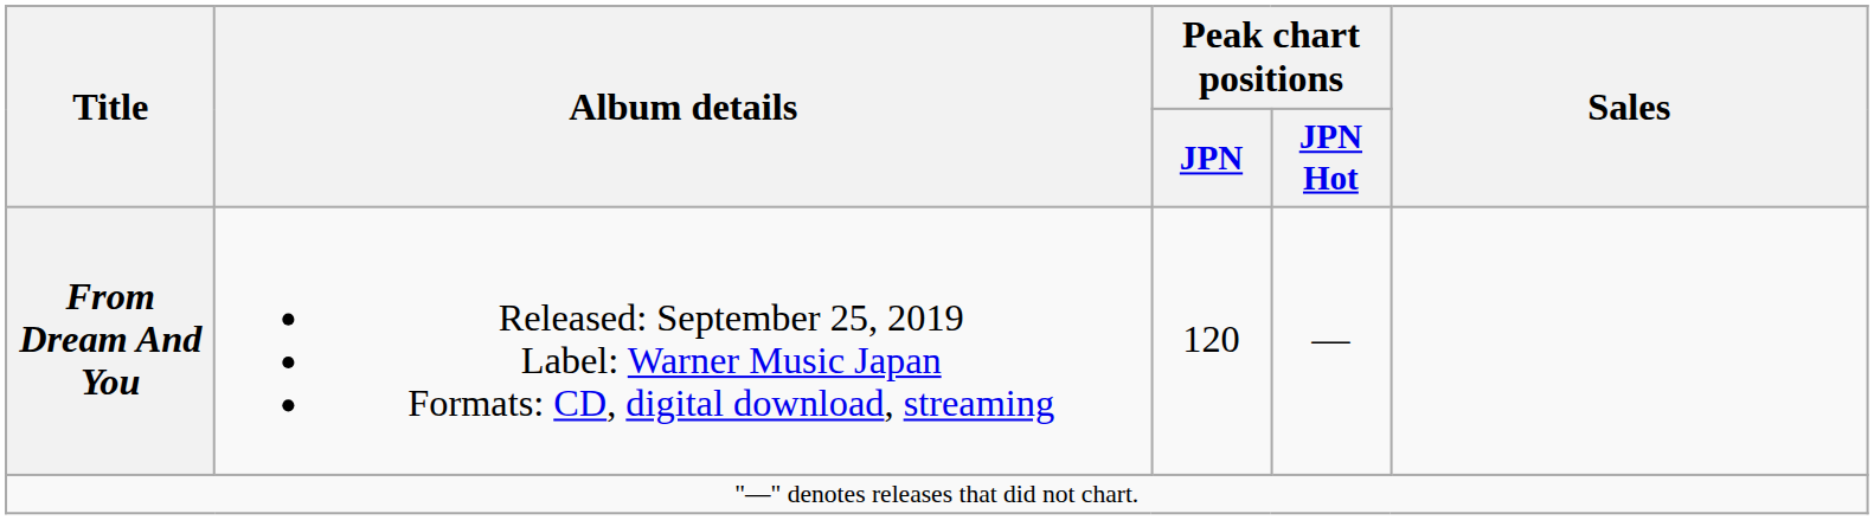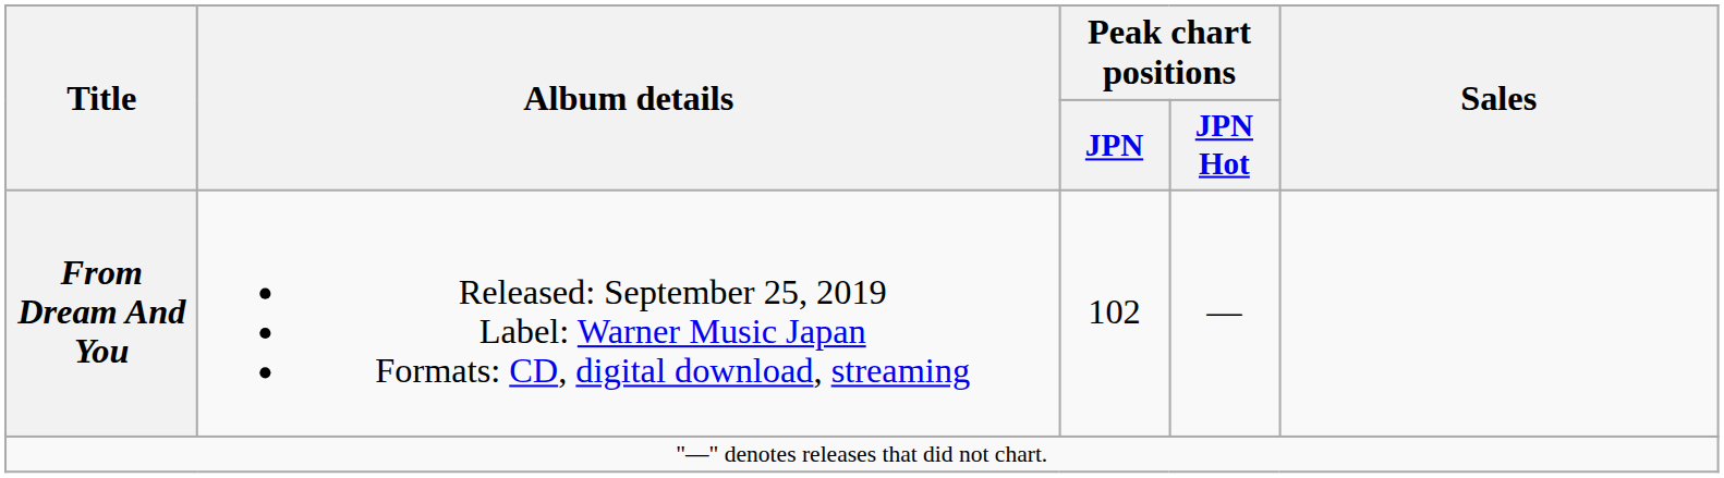 <table class="wikitable plainrowheaders" style="text-align:center;">
 <tr>
 <th scope="col" rowspan="2" style="width:5em;">Title</th>
 <th scope="col" rowspan="2" style="width:24em;">Album details</th>
 <th scope="col" colspan="2">Peak chart positions</th>
 <th scope="col" rowspan="2" style="width:12em;">Sales</th>
 </tr>
 <tr>
 <th scope="col" style="width:3em;font-size:90%;"><a href='#'>JPN</a><br></th>
 <th scope="col" style="width:3em;font-size:90%;"><a href='#'>JPN<br>Hot</a><br></th>
 </tr>
 <tr>
 <th scope="row"><em>From Dream And You</em></th>
 <td><br><ul><li>Released: September 25, 2019</li><li>Label: <a href='#'>Warner Music Japan</a></li><li>Formats: <a href='#'>CD</a>, <a href='#'>digital download</a>, <a href='#'>streaming</a></li></ul></td>
-<td>120</td>
+<td>102</td>
 <td>—</td>
 <td></td>
 </tr>
 <tr>
 <td colspan="6" style="font-size: 8pt">"—" denotes releases that did not chart.</td>
 </tr>
 </table>
